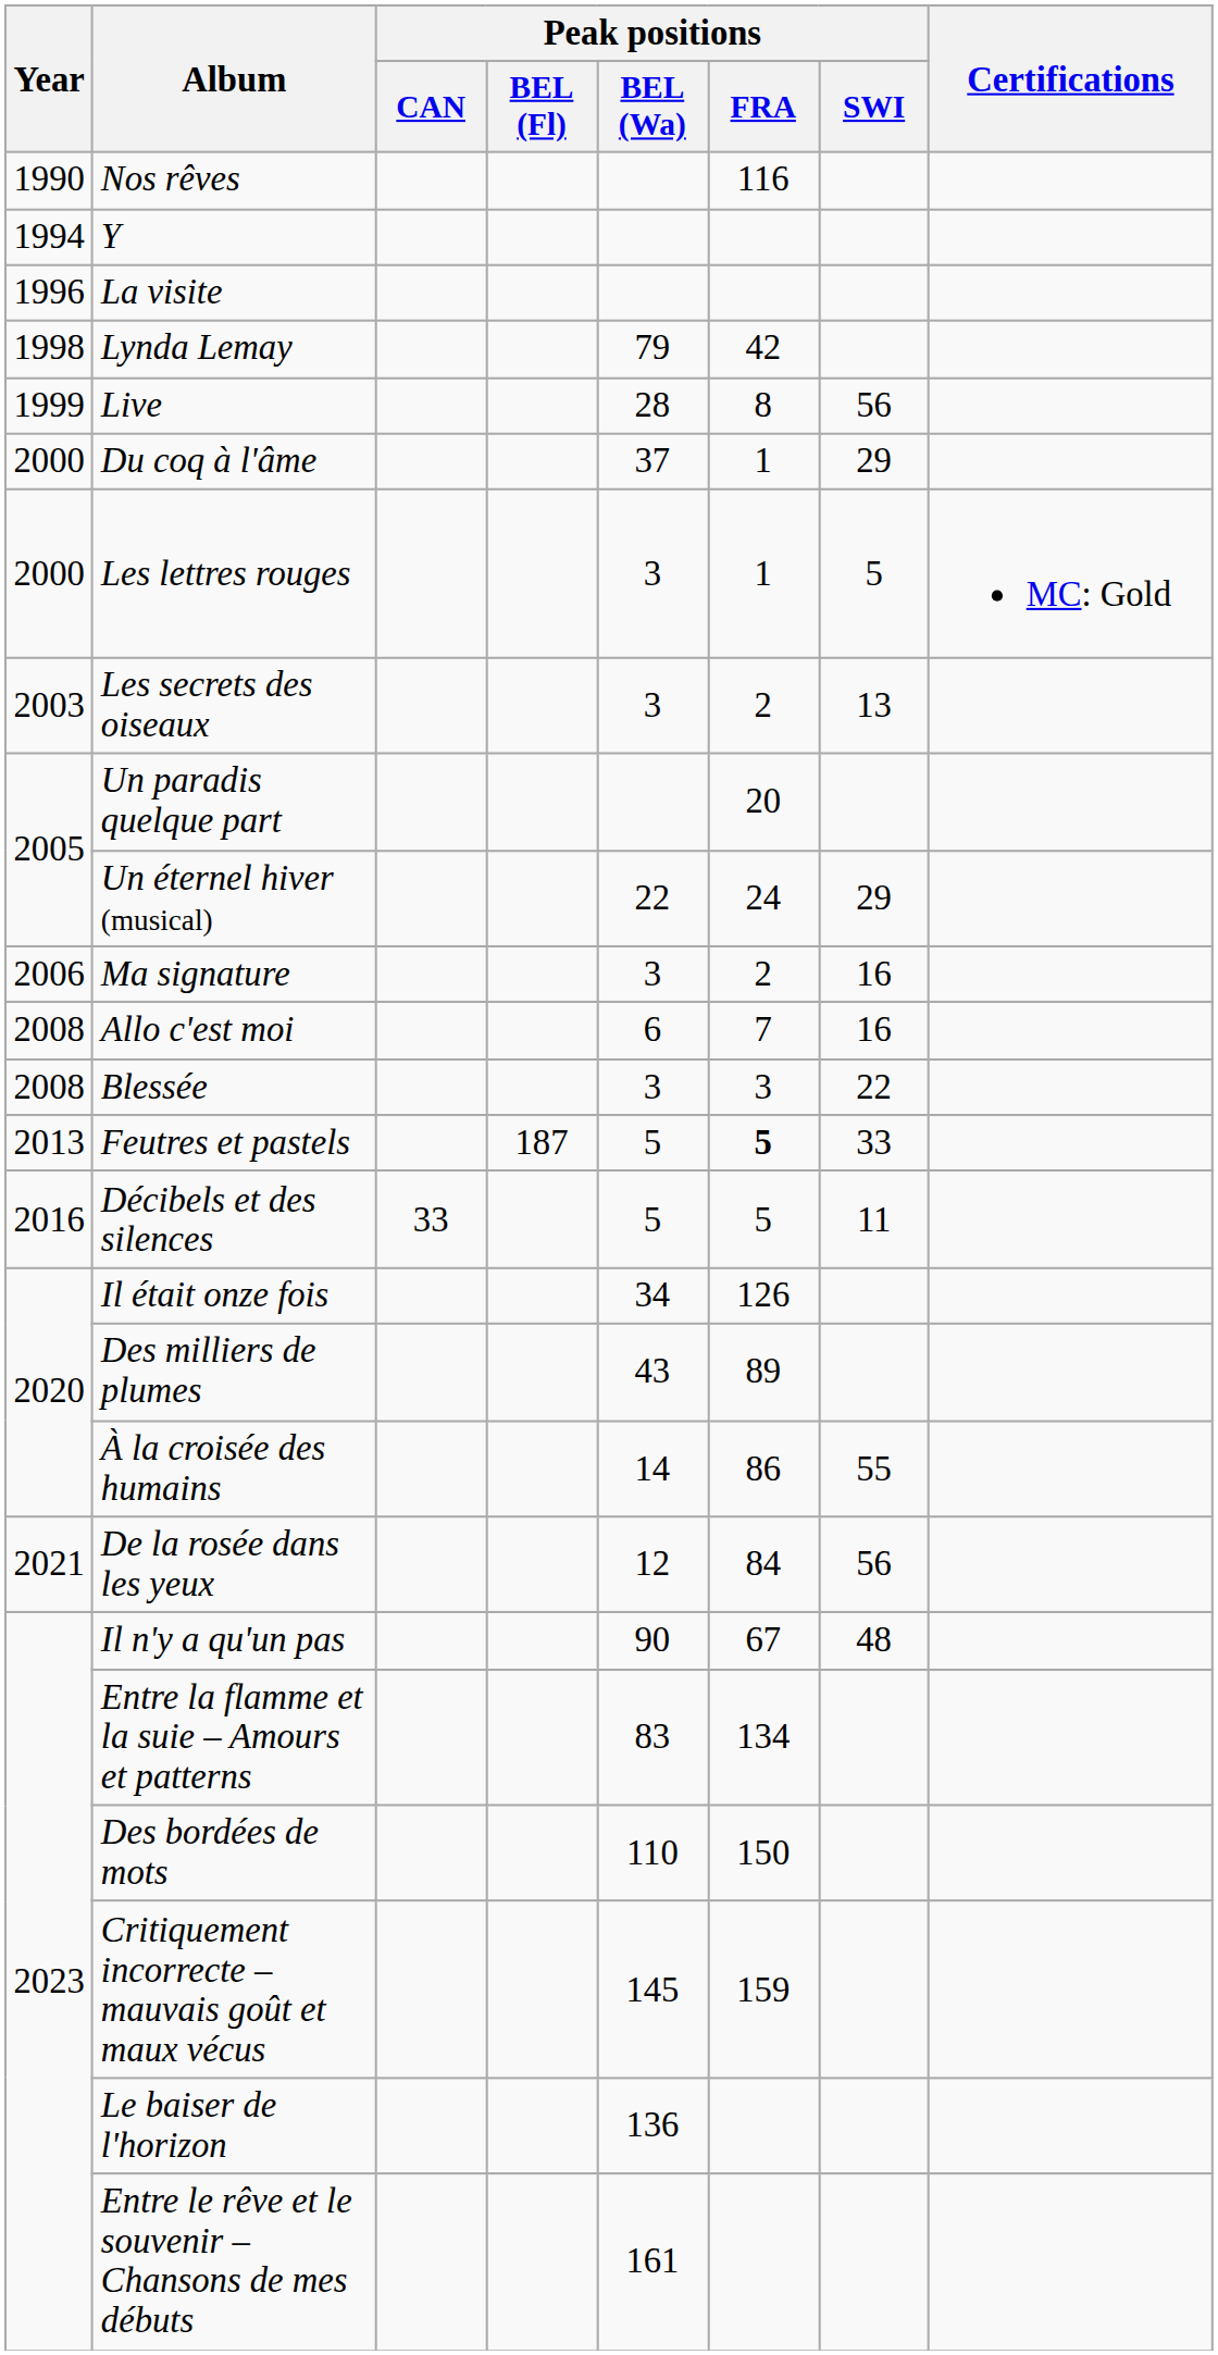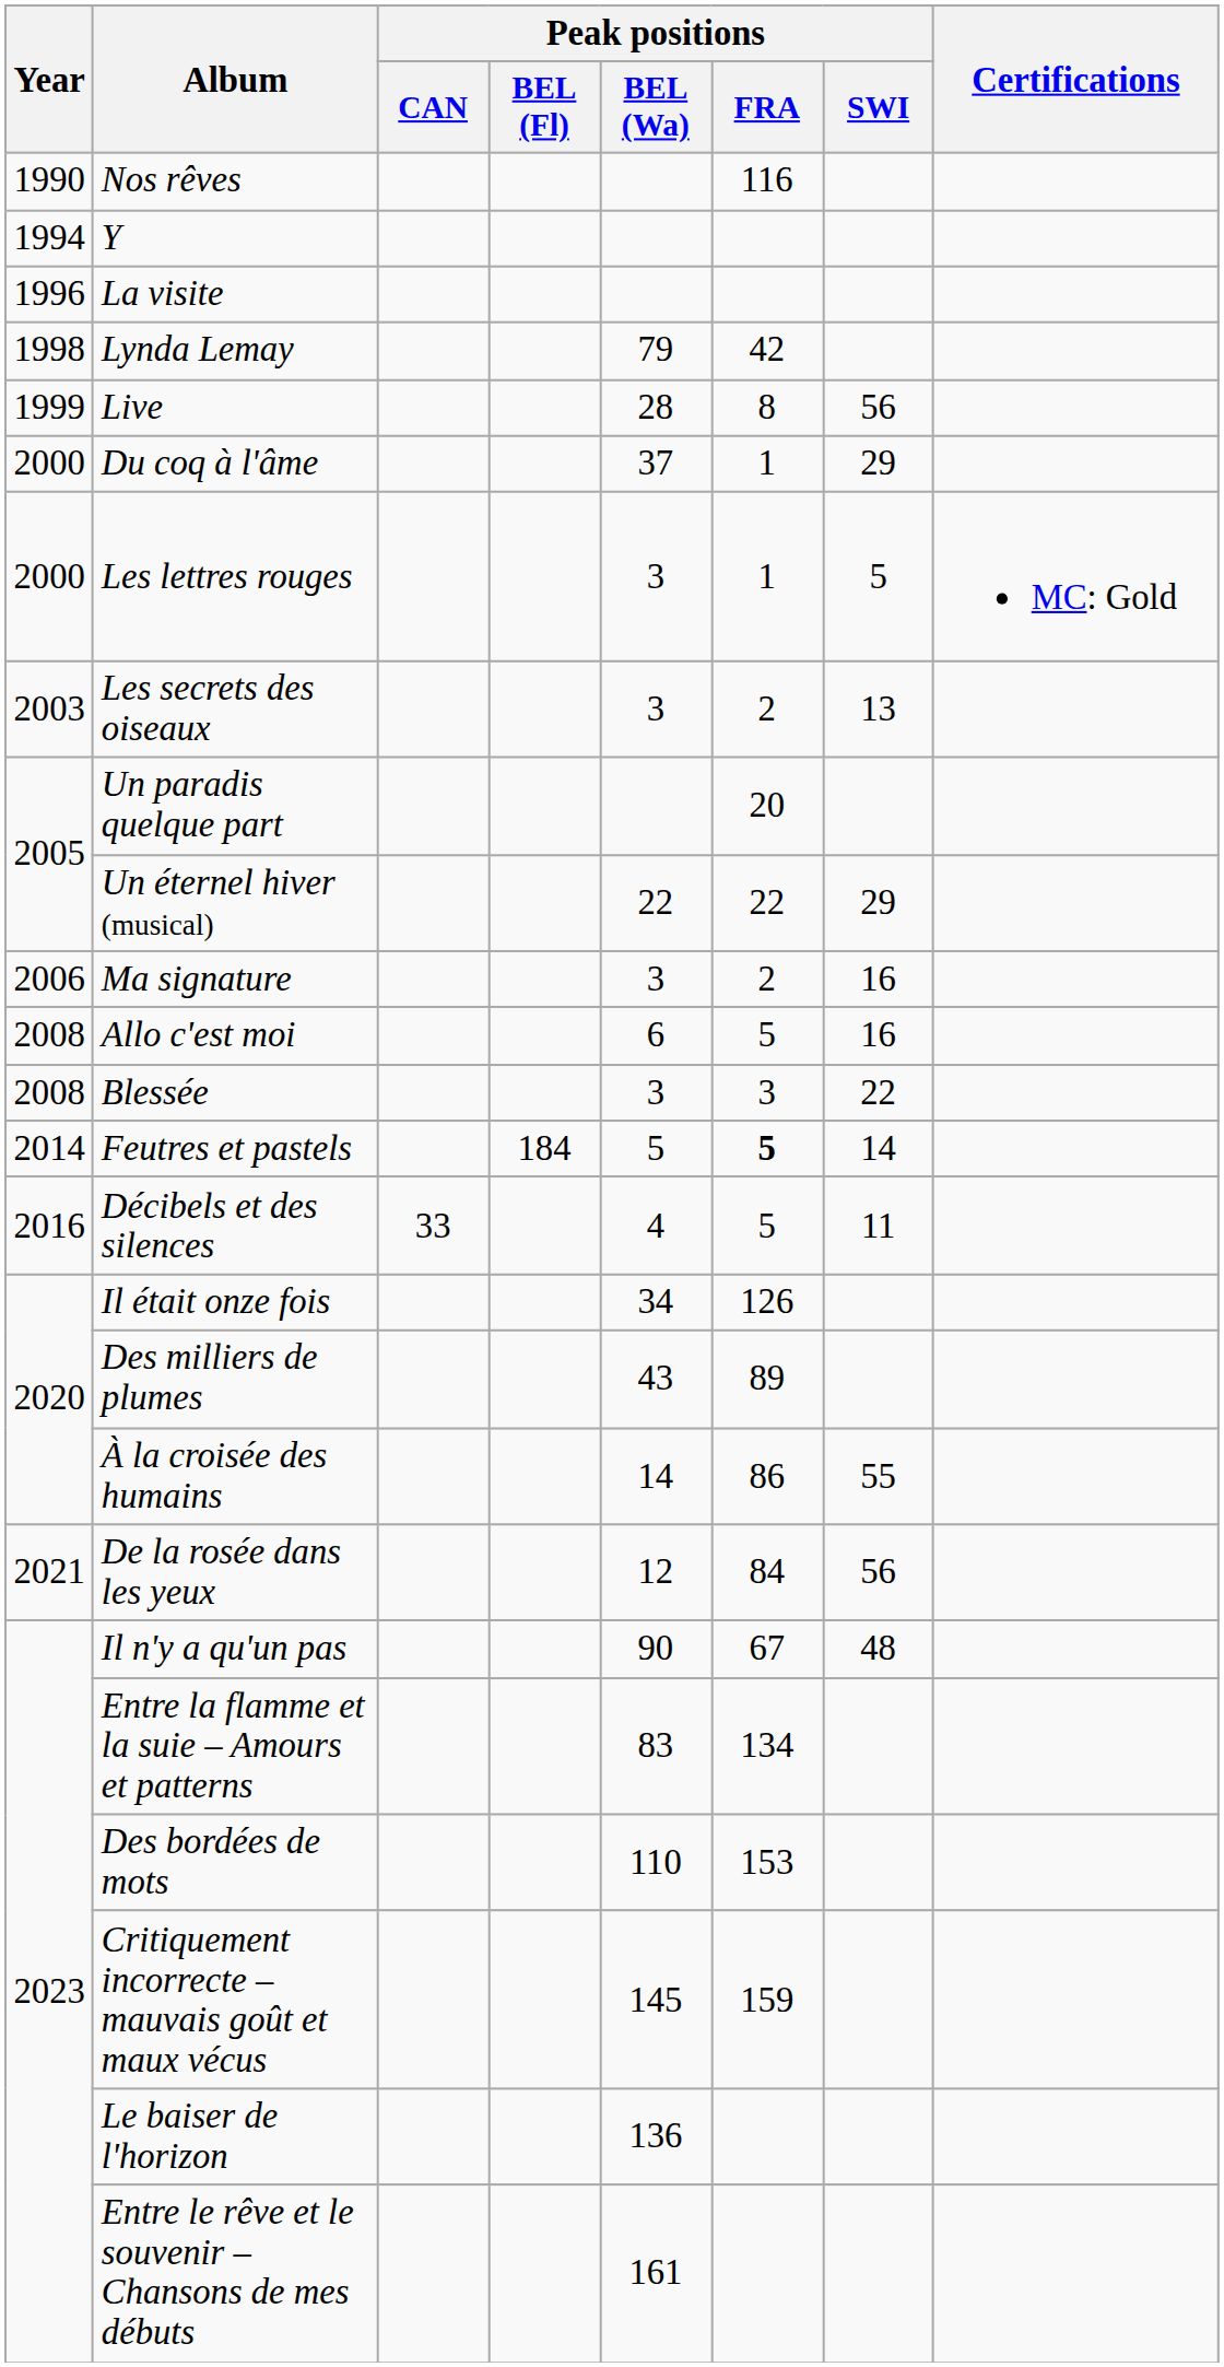 <table class="wikitable">
 <tr>
 <th align="center" rowspan="2" width="10">Year</th>
 <th align="center" rowspan="2" width="120">Album</th>
 <th align="center" colspan="5" width="30">Peak positions</th>
 <th align="center" rowspan="2" width="120"><a href='#'>Certifications</a></th>
 </tr>
 <tr>
 <th scope="col" style="width:3em;font-size:90%;"><a href='#'>CAN</a></th>
 <th scope="col" style="width:3em;font-size:90%;"><a href='#'>BEL <br>(Fl)</a><br></th>
 <th scope="col" style="width:3em;font-size:90%;"><a href='#'>BEL <br>(Wa)</a><br></th>
 <th scope="col" style="width:3em;font-size:90%;"><a href='#'>FRA</a><br></th>
 <th scope="col" style="width:3em;font-size:90%;"><a href='#'>SWI</a><br></th>
 </tr>
 <tr>
 <td align="center">1990</td>
 <td><em>Nos rêves</em></td>
 <td align="center"></td>
 <td align="center"></td>
 <td align="center"></td>
 <td align="center">116</td>
 <td align="center"></td>
 <td align="center"></td>
 </tr>
 <tr>
 <td align="center">1994</td>
 <td><em>Y</em></td>
 <td align="center"></td>
 <td align="center"></td>
 <td align="center"></td>
 <td align="center"></td>
 <td align="center"></td>
 <td align="center"></td>
 </tr>
 <tr>
 <td align="center">1996</td>
 <td><em>La visite</em></td>
 <td align="center"></td>
 <td align="center"></td>
 <td align="center"></td>
 <td align="center"></td>
 <td align="center"></td>
 <td align="center"></td>
 </tr>
 <tr>
 <td align="center">1998</td>
 <td><em>Lynda Lemay</em></td>
 <td align="center"></td>
 <td align="center"></td>
 <td align="center">79</td>
 <td align="center">42</td>
 <td align="center"></td>
 <td align="center"></td>
 </tr>
 <tr>
 <td align="center">1999</td>
 <td><em>Live</em></td>
 <td align="center"></td>
 <td align="center"></td>
 <td align="center">28</td>
 <td align="center">8</td>
 <td align="center">56</td>
 <td align="center"></td>
 </tr>
 <tr>
 <td align="center">2000</td>
 <td><em>Du coq à l'âme</em></td>
 <td align="center"></td>
 <td align="center"></td>
 <td align="center">37</td>
 <td align="center">1</td>
 <td align="center">29</td>
 <td align="center"></td>
 </tr>
 <tr>
 <td align="center">2000</td>
 <td><em>Les lettres rouges</em></td>
 <td align="center"></td>
 <td align="center"></td>
 <td align="center">3</td>
 <td align="center">1</td>
 <td align="center">5</td>
 <td><br><ul><li><a href='#'>MC</a>: Gold</li></ul></td>
 </tr>
 <tr>
 <td align="center">2003</td>
 <td><em>Les secrets des oiseaux</em></td>
 <td align="center"></td>
 <td align="center"></td>
 <td align="center">3</td>
 <td align="center">2</td>
 <td align="center">13</td>
 <td align="center"></td>
 </tr>
 <tr>
 <td align="center" rowspan="2">2005</td>
 <td><em>Un paradis quelque part</em></td>
 <td align="center"></td>
 <td align="center"></td>
 <td align="center"></td>
 <td align="center">20</td>
 <td align="center"></td>
 <td align="center"></td>
 </tr>
 <tr>
 <td><em>Un éternel hiver</em> <small>(musical)</small></td>
 <td align="center"></td>
 <td align="center"></td>
 <td align="center">22</td>
-<td align="center">24</td>
+<td align="center">22</td>
 <td align="center">29</td>
 <td align="center"></td>
 </tr>
 <tr>
 <td align="center">2006</td>
 <td><em>Ma signature</em></td>
 <td align="center"></td>
 <td align="center"></td>
 <td align="center">3</td>
 <td align="center">2</td>
 <td align="center">16</td>
 <td align="center"></td>
 </tr>
 <tr>
 <td align="center">2008</td>
 <td><em>Allo c'est moi</em></td>
 <td align="center"></td>
 <td align="center"></td>
 <td align="center">6</td>
-<td align="center">7</td>
+<td align="center">5</td>
 <td align="center">16</td>
 <td align="center"></td>
 </tr>
 <tr>
 <td align="center">2008</td>
 <td><em>Blessée</em></td>
 <td align="center"></td>
 <td align="center"></td>
 <td align="center">3</td>
 <td align="center">3</td>
 <td align="center">22</td>
 <td align="center"></td>
 </tr>
 <tr>
-<td align="center">2013</td>
+<td align="center">2014</td>
 <td><em>Feutres et pastels</em></td>
 <td align="center"></td>
-<td align="center">187</td>
+<td align="center">184</td>
 <td align="center">5</td>
 <td align="center"><strong>5</strong></td>
-<td align="center">33</td>
+<td align="center">14</td>
 <td align="center"></td>
 </tr>
 <tr>
 <td align="center">2016</td>
 <td><em>Décibels et des silences</em></td>
 <td align="center">33</td>
 <td align="center"></td>
-<td align="center">5</td>
+<td align="center">4</td>
 <td align="center">5</td>
 <td align="center">11</td>
 <td align="center"></td>
 </tr>
 <tr>
 <td align="center" rowspan=3>2020</td>
 <td><em>Il était onze fois</em></td>
 <td align="center"></td>
 <td align="center"></td>
 <td align="center">34</td>
 <td align="center">126</td>
 <td align="center"></td>
 <td align="center"></td>
 </tr>
 <tr>
 <td><em>Des milliers de plumes</em></td>
 <td align="center"></td>
 <td align="center"></td>
 <td align="center">43</td>
 <td align="center">89</td>
 <td align="center"></td>
 <td align="center"></td>
 </tr>
 <tr>
 <td><em>À la croisée des humains</em></td>
 <td align="center"></td>
 <td align="center"></td>
 <td align="center">14</td>
 <td align="center">86</td>
 <td align="center">55</td>
 <td align="center"></td>
 </tr>
 <tr>
 <td align="center">2021</td>
 <td><em>De la rosée dans les yeux</em></td>
 <td align="center"></td>
 <td align="center"></td>
 <td align="center">12</td>
 <td align="center">84</td>
 <td align="center">56</td>
 <td align="center"></td>
 </tr>
 <tr>
 <td align="center" rowspan="6">2023</td>
 <td><em>Il n'y a qu'un pas</em></td>
 <td align="center"></td>
 <td align="center"></td>
 <td align="center">90</td>
 <td align="center">67</td>
 <td align="center">48</td>
 <td align="center"></td>
 </tr>
 <tr>
 <td><em>Entre la flamme et la suie – Amours et patterns</em></td>
 <td align="center"></td>
 <td align="center"></td>
 <td align="center">83</td>
 <td align="center">134</td>
 <td align="center"></td>
 <td align="center"></td>
 </tr>
 <tr>
 <td><em>Des bordées de mots</em></td>
 <td align="center"></td>
 <td align="center"></td>
 <td align="center">110</td>
-<td align="center">150</td>
+<td align="center">153</td>
 <td align="center"></td>
 <td align="center"></td>
 </tr>
 <tr>
 <td><em>Critiquement incorrecte – mauvais goût et maux vécus</em></td>
 <td align="center"></td>
 <td align="center"></td>
 <td align="center">145</td>
 <td align="center">159</td>
 <td align="center"></td>
 <td align="center"></td>
 </tr>
 <tr>
 <td><em>Le baiser de l'horizon</em></td>
 <td align="center"></td>
 <td align="center"></td>
 <td align="center">136</td>
 <td align="center"></td>
 <td align="center"></td>
 <td align="center"></td>
 </tr>
 <tr>
 <td><em>Entre le rêve et le souvenir – Chansons de mes débuts</em></td>
 <td align="center"></td>
 <td align="center"></td>
 <td align="center">161</td>
 <td align="center"></td>
 <td align="center"></td>
 <td align="center"></td>
 </tr>
 </table>
